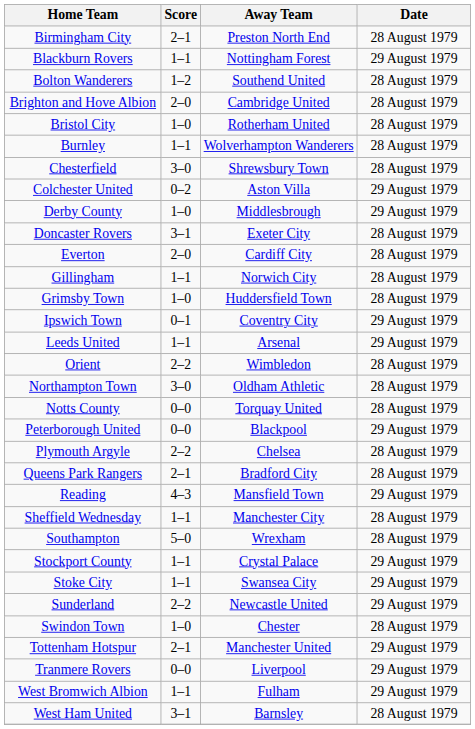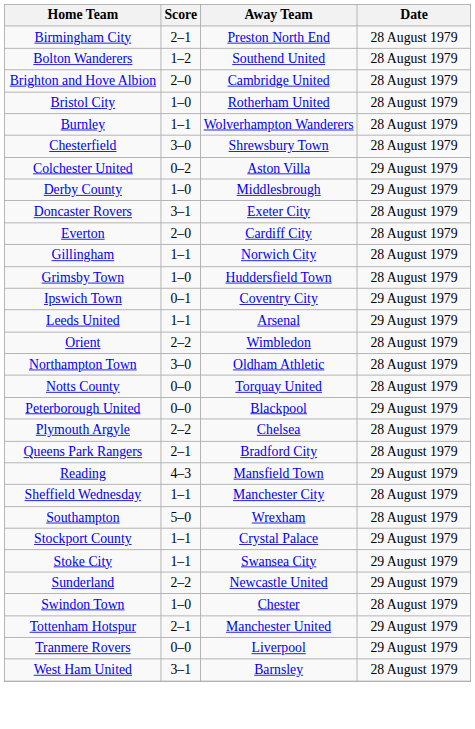 <table class="wikitable" style="text-align:center;">
 <tr>
 <th width=175>Home Team</th>
 <th width=20>Score</th>
 <th width=175>Away Team</th>
 <th width=125>Date</th>
 </tr>
 <tr>
 <td><a href='#'>Birmingham City</a></td>
 <td>2–1</td>
 <td><a href='#'>Preston North End</a></td>
 <td>28 August 1979</td>
-</tr>
-<tr>
-<td><a href='#'>Blackburn Rovers</a></td>
-<td>1–1</td>
-<td><a href='#'>Nottingham Forest</a></td>
-<td>29 August 1979</td>
 </tr>
 <tr>
 <td><a href='#'>Bolton Wanderers</a></td>
 <td>1–2</td>
 <td><a href='#'>Southend United</a></td>
 <td>28 August 1979</td>
 </tr>
 <tr>
 <td><a href='#'>Brighton and Hove Albion</a></td>
 <td>2–0</td>
 <td><a href='#'>Cambridge United</a></td>
 <td>28 August 1979</td>
 </tr>
 <tr>
 <td><a href='#'>Bristol City</a></td>
 <td>1–0</td>
 <td><a href='#'>Rotherham United</a></td>
 <td>28 August 1979</td>
 </tr>
 <tr>
 <td><a href='#'>Burnley</a></td>
 <td>1–1</td>
 <td><a href='#'>Wolverhampton Wanderers</a></td>
 <td>28 August 1979</td>
 </tr>
 <tr>
 <td><a href='#'>Chesterfield</a></td>
 <td>3–0</td>
 <td><a href='#'>Shrewsbury Town</a></td>
 <td>28 August 1979</td>
 </tr>
 <tr>
 <td><a href='#'>Colchester United</a></td>
 <td>0–2</td>
 <td><a href='#'>Aston Villa</a></td>
 <td>29 August 1979</td>
 </tr>
 <tr>
 <td><a href='#'>Derby County</a></td>
 <td>1–0</td>
 <td><a href='#'>Middlesbrough</a></td>
 <td>29 August 1979</td>
 </tr>
 <tr>
 <td><a href='#'>Doncaster Rovers</a></td>
 <td>3–1</td>
 <td><a href='#'>Exeter City</a></td>
 <td>28 August 1979</td>
 </tr>
 <tr>
 <td><a href='#'>Everton</a></td>
 <td>2–0</td>
 <td><a href='#'>Cardiff City</a></td>
 <td>28 August 1979</td>
 </tr>
 <tr>
 <td><a href='#'>Gillingham</a></td>
 <td>1–1</td>
 <td><a href='#'>Norwich City</a></td>
 <td>28 August 1979</td>
 </tr>
 <tr>
 <td><a href='#'>Grimsby Town</a></td>
 <td>1–0</td>
 <td><a href='#'>Huddersfield Town</a></td>
 <td>28 August 1979</td>
 </tr>
 <tr>
 <td><a href='#'>Ipswich Town</a></td>
 <td>0–1</td>
 <td><a href='#'>Coventry City</a></td>
 <td>29 August 1979</td>
 </tr>
 <tr>
 <td><a href='#'>Leeds United</a></td>
 <td>1–1</td>
 <td><a href='#'>Arsenal</a></td>
 <td>29 August 1979</td>
 </tr>
 <tr>
 <td><a href='#'>Orient</a></td>
 <td>2–2</td>
 <td><a href='#'>Wimbledon</a></td>
 <td>28 August 1979</td>
 </tr>
 <tr>
 <td><a href='#'>Northampton Town</a></td>
 <td>3–0</td>
 <td><a href='#'>Oldham Athletic</a></td>
 <td>28 August 1979</td>
 </tr>
 <tr>
 <td><a href='#'>Notts County</a></td>
 <td>0–0</td>
 <td><a href='#'>Torquay United</a></td>
 <td>28 August 1979</td>
 </tr>
 <tr>
 <td><a href='#'>Peterborough United</a></td>
 <td>0–0</td>
 <td><a href='#'>Blackpool</a></td>
 <td>29 August 1979</td>
 </tr>
 <tr>
 <td><a href='#'>Plymouth Argyle</a></td>
 <td>2–2</td>
 <td><a href='#'>Chelsea</a></td>
 <td>28 August 1979</td>
 </tr>
 <tr>
 <td><a href='#'>Queens Park Rangers</a></td>
 <td>2–1</td>
 <td><a href='#'>Bradford City</a></td>
 <td>28 August 1979</td>
 </tr>
 <tr>
 <td><a href='#'>Reading</a></td>
 <td>4–3</td>
 <td><a href='#'>Mansfield Town</a></td>
 <td>29 August 1979</td>
 </tr>
 <tr>
 <td><a href='#'>Sheffield Wednesday</a></td>
 <td>1–1</td>
 <td><a href='#'>Manchester City</a></td>
 <td>28 August 1979</td>
 </tr>
 <tr>
 <td><a href='#'>Southampton</a></td>
 <td>5–0</td>
 <td><a href='#'>Wrexham</a></td>
 <td>28 August 1979</td>
 </tr>
 <tr>
 <td><a href='#'>Stockport County</a></td>
 <td>1–1</td>
 <td><a href='#'>Crystal Palace</a></td>
 <td>29 August 1979</td>
 </tr>
 <tr>
 <td><a href='#'>Stoke City</a></td>
 <td>1–1</td>
 <td><a href='#'>Swansea City</a></td>
 <td>29 August 1979</td>
 </tr>
 <tr>
 <td><a href='#'>Sunderland</a></td>
 <td>2–2</td>
 <td><a href='#'>Newcastle United</a></td>
 <td>29 August 1979</td>
 </tr>
 <tr>
 <td><a href='#'>Swindon Town</a></td>
 <td>1–0</td>
 <td><a href='#'>Chester</a></td>
 <td>28 August 1979</td>
 </tr>
 <tr>
 <td><a href='#'>Tottenham Hotspur</a></td>
 <td>2–1</td>
 <td><a href='#'>Manchester United</a></td>
 <td>29 August 1979</td>
 </tr>
 <tr>
 <td><a href='#'>Tranmere Rovers</a></td>
 <td>0–0</td>
 <td><a href='#'>Liverpool</a></td>
 <td>29 August 1979</td>
 </tr>
 <tr>
-<td><a href='#'>West Bromwich Albion</a></td>
-<td>1–1</td>
-<td><a href='#'>Fulham</a></td>
-<td>29 August 1979</td>
-</tr>
-<tr>
 <td><a href='#'>West Ham United</a></td>
 <td>3–1</td>
 <td><a href='#'>Barnsley</a></td>
 <td>28 August 1979</td>
 </tr>
 <tr>
 </tr>
 </table>
